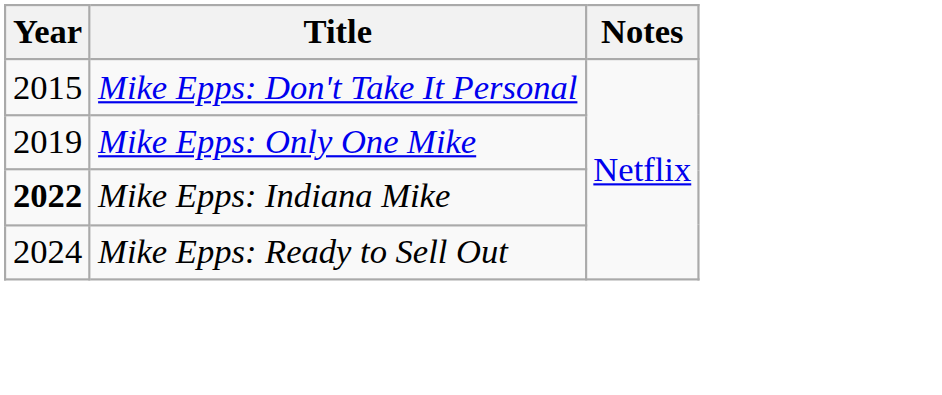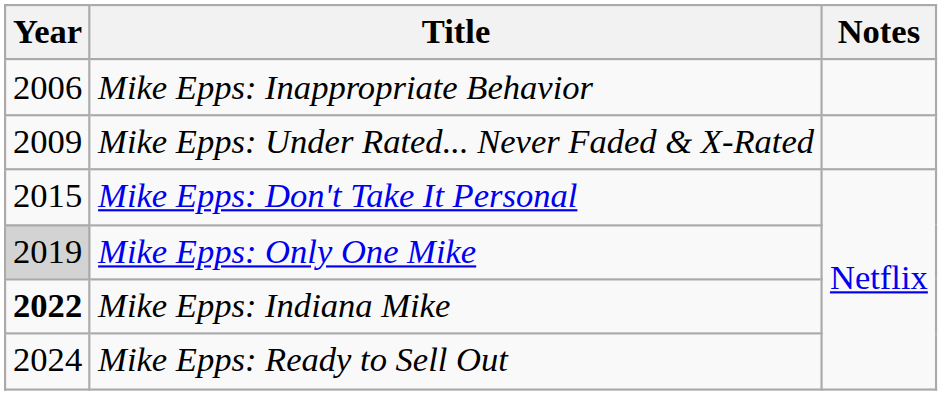 <table class="wikitable sortable">
 <tr>
 <th>Year</th>
 <th>Title</th>
 <th>Notes</th>
 </tr>
 <tr>
+<td>2006</td>
+<td><em>Mike Epps: Inappropriate Behavior</em></td>
+<td></td>
+</tr>
+<tr>
+<td>2009</td>
+<td><em>Mike Epps: Under Rated... Never Faded & X-Rated</em></td>
+<td></td>
+</tr>
+<tr>
 <td>2015</td>
 <td><em><a href='#'>Mike Epps: Don't Take It Personal</a></em></td>
 <td rowspan=4><a href='#'>Netflix</a></td>
 </tr>
 <tr>
-<td>2019</td>
+<td style="background: lightgrey;">2019</td>
 <td><em><a href='#'>Mike Epps: Only One Mike</a></em></td>
 </tr>
 <tr>
 <td><strong>2022</strong></td>
 <td><em>Mike Epps: Indiana Mike</em></td>
 </tr>
 <tr>
 <td>2024</td>
 <td><em>Mike Epps: Ready to Sell Out</em></td>
 </tr>
 </table>
